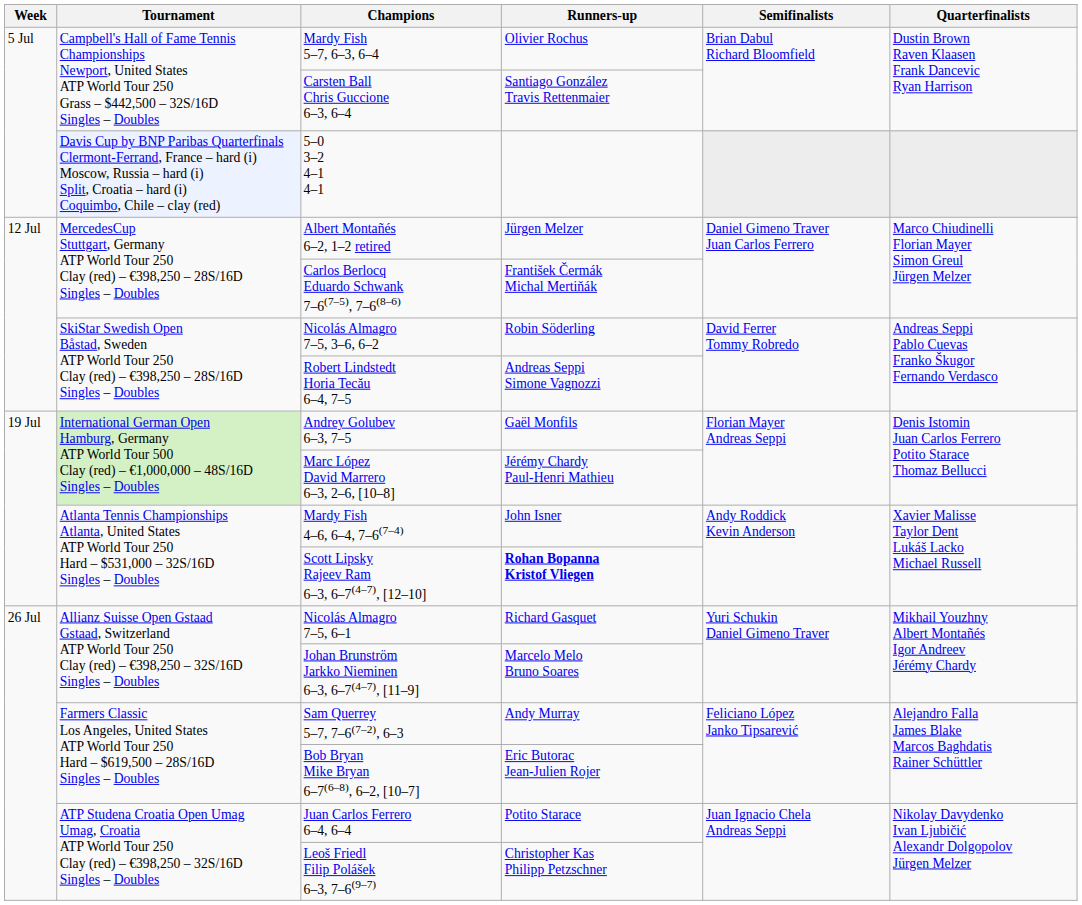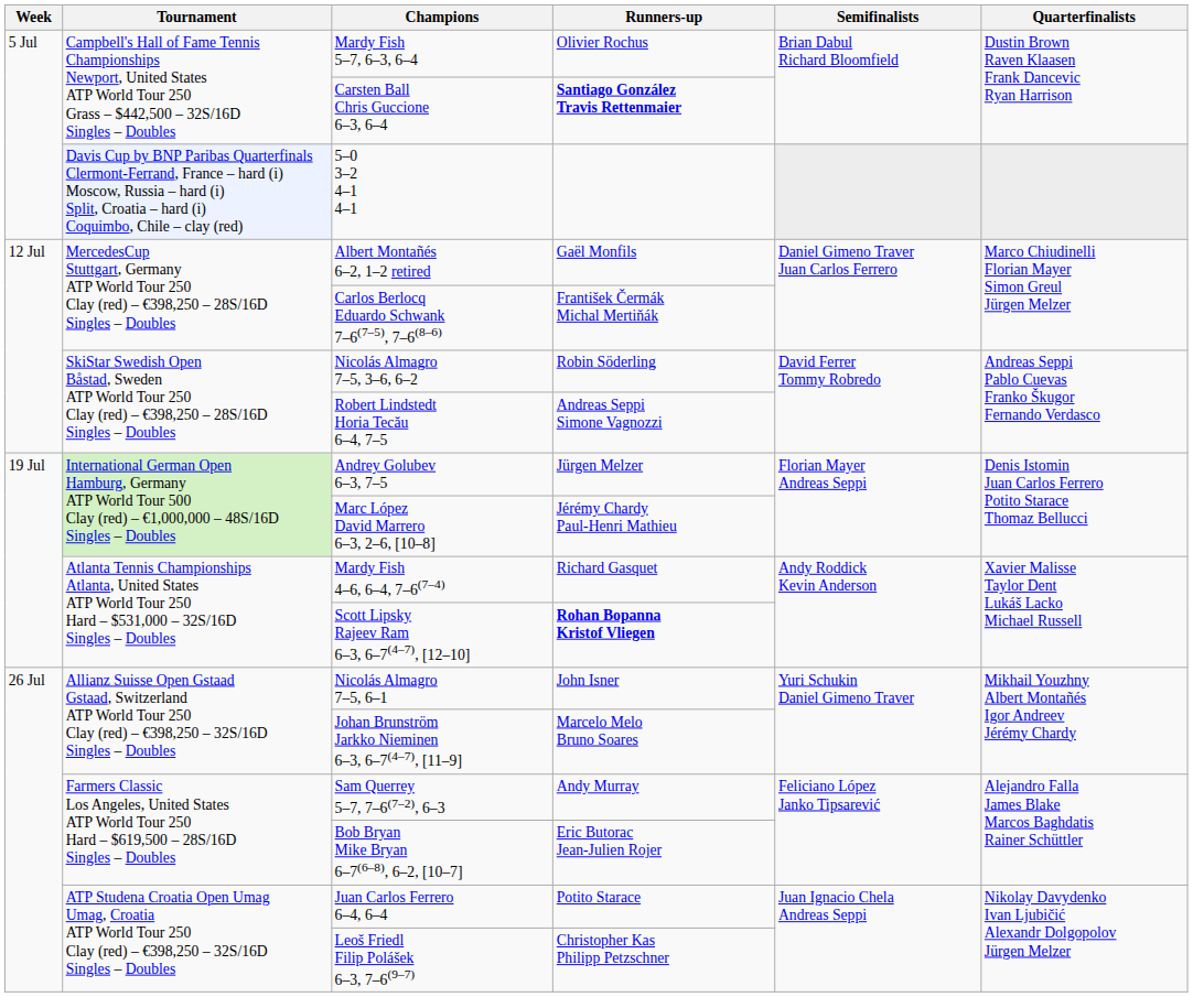 <table class=wikitable style=font-size:90%>
 <tr>
 <th style="width:48px;">Week</th>
 <th style="width:250px;">Tournament</th>
 <th style="width:205px;">Champions</th>
 <th style="width:205px;">Runners-up</th>
 <th style="width:190px;">Semifinalists</th>
 <th style="width:190px;">Quarterfinalists</th>
 </tr>
 <tr valign=top>
 <td rowspan=3>5 Jul</td>
 <td background:#fff rowspan=2><a href='#'>Campbell's Hall of Fame Tennis Championships</a><br> <a href='#'>Newport</a>, United States<br>ATP World Tour 250<br>Grass – $442,500 – 32S/16D<br><a href='#'>Singles</a> – <a href='#'>Doubles</a></td>
 <td> <a href='#'>Mardy Fish</a> <br>5–7, 6–3, 6–4</td>
 <td> <a href='#'>Olivier Rochus</a></td>
 <td rowspan=2> <a href='#'>Brian Dabul</a><br>  <a href='#'>Richard Bloomfield</a></td>
 <td rowspan=2> <a href='#'>Dustin Brown</a><br> <a href='#'>Raven Klaasen</a><br> <a href='#'>Frank Dancevic</a><br> <a href='#'>Ryan Harrison</a></td>
 </tr>
 <tr valign=top>
 <td> <a href='#'>Carsten Ball</a> <br>  <a href='#'>Chris Guccione</a> <br> 6–3, 6–4</td>
-<td> <a href='#'>Santiago González</a> <br>  <a href='#'>Travis Rettenmaier</a></td>
+<td><strong> <a href='#'>Santiago González</a> <br>  <a href='#'>Travis Rettenmaier</a></strong></td>
 </tr>
 <tr valign=top>
 <td bgcolor=#ECF2FF><a href='#'>Davis Cup by BNP Paribas Quarterfinals</a><br> <a href='#'>Clermont-Ferrand</a>, France – hard (i)<br> Moscow, Russia – hard (i)<br> <a href='#'>Split</a>, Croatia – hard (i)<br> <a href='#'>Coquimbo</a>, Chile – clay (red)</td>
 <td> 5–0<br> 3–2<br> 4–1<br> 4–1</td>
 <td><br><br><br></td>
 <td bgcolor=#ededed></td>
 <td bgcolor=#ededed></td>
 </tr>
 <tr valign=top>
 <td rowspan=4>12 Jul</td>
 <td background:#fff rowspan=2><a href='#'>MercedesCup</a><br> <a href='#'>Stuttgart</a>, Germany<br>ATP World Tour 250<br>Clay (red) – €398,250 – 28S/16D<br><a href='#'>Singles</a> – <a href='#'>Doubles</a></td>
 <td> <a href='#'>Albert Montañés</a><br>6–2, 1–2 <a href='#'>retired</a><big></big></td>
-<td> <a href='#'>Jürgen Melzer</a></td>
+<td> <a href='#'>Gaël Monfils</a></td>
 <td rowspan=2> <a href='#'>Daniel Gimeno Traver</a><br> <a href='#'>Juan Carlos Ferrero</a></td>
 <td rowspan=2> <a href='#'>Marco Chiudinelli</a><br> <a href='#'>Florian Mayer</a><br> <a href='#'>Simon Greul</a><br> <a href='#'>Jürgen Melzer</a></td>
 </tr>
 <tr valign=top>
 <td> <a href='#'>Carlos Berlocq</a> <br>  <a href='#'>Eduardo Schwank</a> <br>7–6<sup>(7–5)</sup>, 7–6<sup>(8–6)</sup></td>
 <td> <a href='#'>František Čermák</a><br> <a href='#'>Michal Mertiňák</a></td>
 </tr>
 <tr valign=top>
 <td background:#fff rowspan=2><a href='#'>SkiStar Swedish Open</a><br> <a href='#'>Båstad</a>, Sweden<br>ATP World Tour 250<br>Clay (red) – €398,250 – 28S/16D<br><a href='#'>Singles</a> – <a href='#'>Doubles</a></td>
 <td> <a href='#'>Nicolás Almagro</a><br>7–5, 3–6, 6–2</td>
 <td> <a href='#'>Robin Söderling</a></td>
 <td rowspan=2> <a href='#'>David Ferrer</a><br> <a href='#'>Tommy Robredo</a></td>
 <td rowspan=2> <a href='#'>Andreas Seppi</a><br> <a href='#'>Pablo Cuevas</a><br> <a href='#'>Franko Škugor</a><br> <a href='#'>Fernando Verdasco</a></td>
 </tr>
 <tr valign=top>
 <td> <a href='#'>Robert Lindstedt</a> <br>  <a href='#'>Horia Tecău</a> <br> 6–4, 7–5</td>
 <td> <a href='#'>Andreas Seppi</a> <br>  <a href='#'>Simone Vagnozzi</a></td>
 </tr>
 <tr valign=top>
 <td rowspan=4>19 Jul</td>
 <td bgcolor=#D4F1C5 rowspan=2><a href='#'>International German Open</a><br> <a href='#'>Hamburg</a>, Germany<br>ATP World Tour 500<br>Clay (red) – €1,000,000 – 48S/16D<br><a href='#'>Singles</a> – <a href='#'>Doubles</a></td>
 <td> <a href='#'>Andrey Golubev</a><br>6–3, 7–5</td>
-<td> <a href='#'>Gaël Monfils</a></td>
+<td> <a href='#'>Jürgen Melzer</a></td>
 <td rowspan=2> <a href='#'>Florian Mayer</a><br> <a href='#'>Andreas Seppi</a></td>
 <td rowspan=2> <a href='#'>Denis Istomin</a><br> <a href='#'>Juan Carlos Ferrero</a><br> <a href='#'>Potito Starace</a><br> <a href='#'>Thomaz Bellucci</a></td>
 </tr>
 <tr valign=top>
 <td> <a href='#'>Marc López</a><br> <a href='#'>David Marrero</a><br> 6–3, 2–6, [10–8]</td>
 <td> <a href='#'>Jérémy Chardy</a><br> <a href='#'>Paul-Henri Mathieu</a></td>
 </tr>
 <tr valign=top>
 <td background:#fff rowspan=2><a href='#'>Atlanta Tennis Championships</a><br> <a href='#'>Atlanta</a>, United States<br>ATP World Tour 250<br>Hard – $531,000 – 32S/16D<br><a href='#'>Singles</a> – <a href='#'>Doubles</a></td>
 <td> <a href='#'>Mardy Fish</a><br>4–6, 6–4, 7–6<sup>(7–4)</sup></td>
-<td> <a href='#'>John Isner</a></td>
+<td> <a href='#'>Richard Gasquet</a></td>
 <td rowspan=2> <a href='#'>Andy Roddick</a><br> <a href='#'>Kevin Anderson</a></td>
 <td rowspan=2> <a href='#'>Xavier Malisse</a> <br> <a href='#'>Taylor Dent</a><br>  <a href='#'>Lukáš Lacko</a><br> <a href='#'>Michael Russell</a></td>
 </tr>
 <tr valign=top>
 <td> <a href='#'>Scott Lipsky</a><br> <a href='#'>Rajeev Ram</a><br> 6–3, 6–7<sup>(4–7)</sup>, [12–10]</td>
 <td><strong> <a href='#'>Rohan Bopanna</a><br> <a href='#'>Kristof Vliegen</a></strong></td>
 </tr>
 <tr valign=top>
 <td rowspan=6>26 Jul</td>
 <td background:#fff rowspan=2><a href='#'>Allianz Suisse Open Gstaad</a><br> <a href='#'>Gstaad</a>, Switzerland<br>ATP World Tour 250<br>Clay (red) – €398,250 – 32S/16D<br><a href='#'>Singles</a> – <a href='#'>Doubles</a></td>
 <td> <a href='#'>Nicolás Almagro</a> <br>7–5, 6–1</td>
-<td> <a href='#'>Richard Gasquet</a></td>
+<td> <a href='#'>John Isner</a></td>
 <td rowspan=2> <a href='#'>Yuri Schukin</a><br> <a href='#'>Daniel Gimeno Traver</a></td>
 <td rowspan=2> <a href='#'>Mikhail Youzhny</a><br> <a href='#'>Albert Montañés</a><br> <a href='#'>Igor Andreev</a><br> <a href='#'>Jérémy Chardy</a></td>
 </tr>
 <tr valign=top>
 <td> <a href='#'>Johan Brunström</a><br> <a href='#'>Jarkko Nieminen</a><br> 6–3, 6–7<sup>(4–7)</sup>, [11–9]</td>
 <td> <a href='#'>Marcelo Melo</a><br> <a href='#'>Bruno Soares</a></td>
 </tr>
 <tr valign=top>
 <td background:#fff rowspan=2><a href='#'>Farmers Classic</a><br> Los Angeles, United States<br>ATP World Tour 250<br>Hard – $619,500 – 28S/16D<br><a href='#'>Singles</a> – <a href='#'>Doubles</a></td>
 <td> <a href='#'>Sam Querrey</a><br>5–7, 7–6<sup>(7–2)</sup>, 6–3</td>
 <td> <a href='#'>Andy Murray</a></td>
 <td rowspan=2> <a href='#'>Feliciano López</a><br> <a href='#'>Janko Tipsarević</a></td>
 <td rowspan=2> <a href='#'>Alejandro Falla</a><br> <a href='#'>James Blake</a><br> <a href='#'>Marcos Baghdatis</a><br> <a href='#'>Rainer Schüttler</a></td>
 </tr>
 <tr valign=top>
 <td> <a href='#'>Bob Bryan</a><br> <a href='#'>Mike Bryan</a> <br> 6–7<sup>(6–8)</sup>, 6–2, [10–7]</td>
 <td> <a href='#'>Eric Butorac</a><br> <a href='#'>Jean-Julien Rojer</a></td>
 </tr>
 <tr valign=top>
 <td background:#fff rowspan=2><a href='#'>ATP Studena Croatia Open Umag</a><br> <a href='#'>Umag</a>, <a href='#'>Croatia</a><br>ATP World Tour 250<br>Clay (red) – €398,250 – 32S/16D<br><a href='#'>Singles</a> – <a href='#'>Doubles</a></td>
 <td> <a href='#'>Juan Carlos Ferrero</a><br>6–4, 6–4</td>
 <td> <a href='#'>Potito Starace</a></td>
 <td rowspan=2> <a href='#'>Juan Ignacio Chela</a><br> <a href='#'>Andreas Seppi</a></td>
 <td rowspan=2> <a href='#'>Nikolay Davydenko</a><br> <a href='#'>Ivan Ljubičić</a><br> <a href='#'>Alexandr Dolgopolov</a><br> <a href='#'>Jürgen Melzer</a></td>
 </tr>
 <tr valign=top>
 <td> <a href='#'>Leoš Friedl</a><br> <a href='#'>Filip Polášek</a> <br> 6–3, 7–6<sup>(9–7)</sup></td>
 <td> <a href='#'>Christopher Kas</a> <br>   <a href='#'>Philipp Petzschner</a></td>
 </tr>
 </table>
